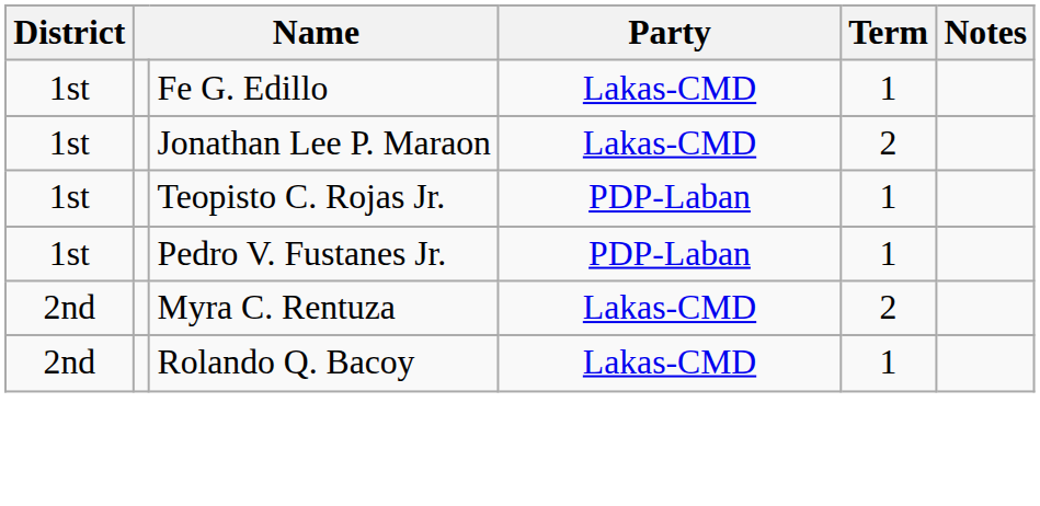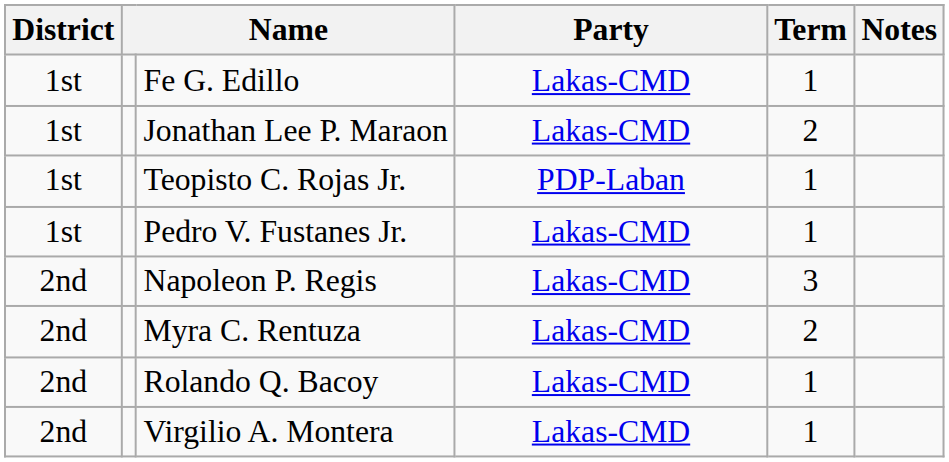 <table class="wikitable">
 <tr>
 <th width=40px>District</th>
 <th colspan="2">Name</th>
 <th width=150px>Party</th>
 <th width=30px>Term</th>
 <th>Notes</th>
 </tr>
 <tr>
 <td align=center>1st</td>
 <td bgcolor=></td>
 <td>Fe G. Edillo</td>
 <td align=center><a href='#'>Lakas-CMD</a></td>
 <td align=center>1</td>
 <td></td>
 </tr>
 <tr>
 <td align=center>1st</td>
 <td bgcolor=></td>
 <td>Jonathan Lee P. Maraon</td>
 <td align=center><a href='#'>Lakas-CMD</a></td>
 <td align=center>2</td>
 <td></td>
 </tr>
 <tr>
 <td align=center>1st</td>
 <td bgcolor=></td>
 <td>Teopisto C. Rojas Jr.</td>
 <td align=center><a href='#'>PDP-Laban</a></td>
 <td align=center>1</td>
 <td></td>
 </tr>
 <tr>
 <td align=center>1st</td>
 <td bgcolor=></td>
 <td>Pedro V. Fustanes Jr.</td>
-<td align=center><a href='#'>PDP-Laban</a></td>
+<td align=center><a href='#'>Lakas-CMD</a></td>
 <td align=center>1</td>
+<td></td>
+</tr>
+<tr>
+<td align=center>2nd</td>
+<td bgcolor=></td>
+<td>Napoleon P. Regis</td>
+<td align=center><a href='#'>Lakas-CMD</a></td>
+<td align=center>3</td>
 <td></td>
 </tr>
 <tr>
 <td align=center>2nd</td>
 <td bgcolor=></td>
 <td>Myra C. Rentuza</td>
 <td align=center><a href='#'>Lakas-CMD</a></td>
 <td align=center>2</td>
 <td></td>
 </tr>
 <tr>
 <td align=center>2nd</td>
 <td bgcolor=></td>
 <td>Rolando Q. Bacoy</td>
 <td align=center><a href='#'>Lakas-CMD</a></td>
 <td align=center>1</td>
 <td></td>
 </tr>
+<tr>
+<td align=center>2nd</td>
+<td bgcolor=></td>
+<td>Virgilio A. Montera</td>
+<td align=center><a href='#'>Lakas-CMD</a></td>
+<td align=center>1</td>
+<td></td>
+</tr>
 </table>
